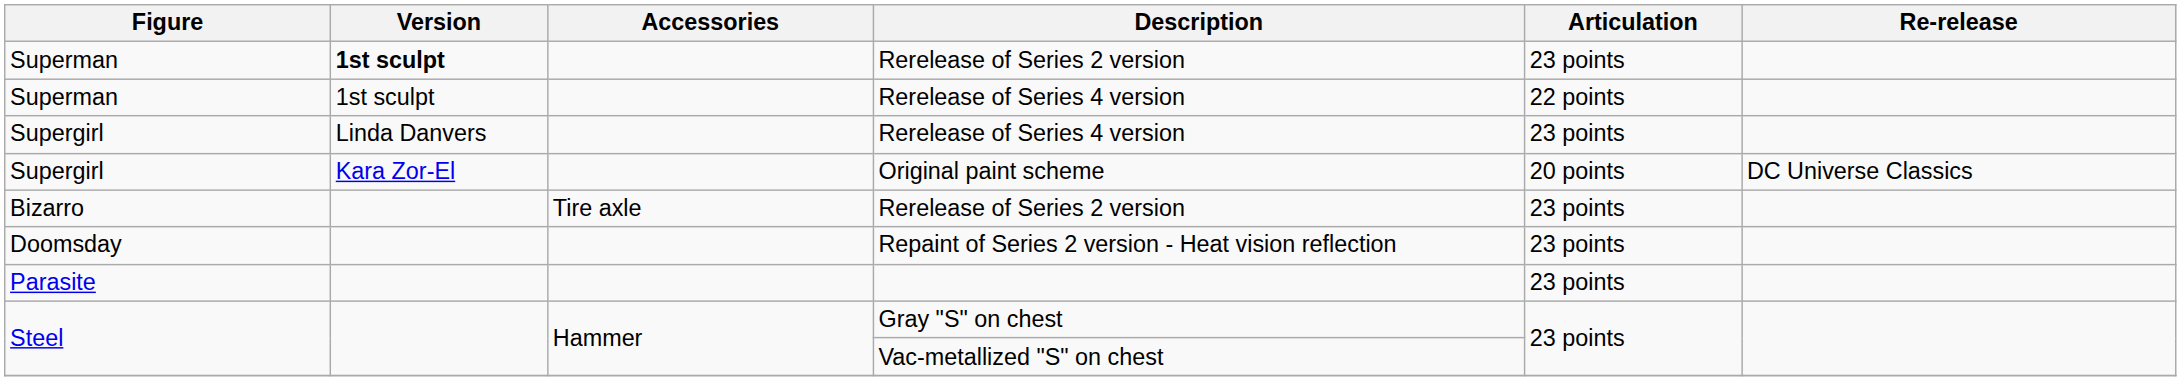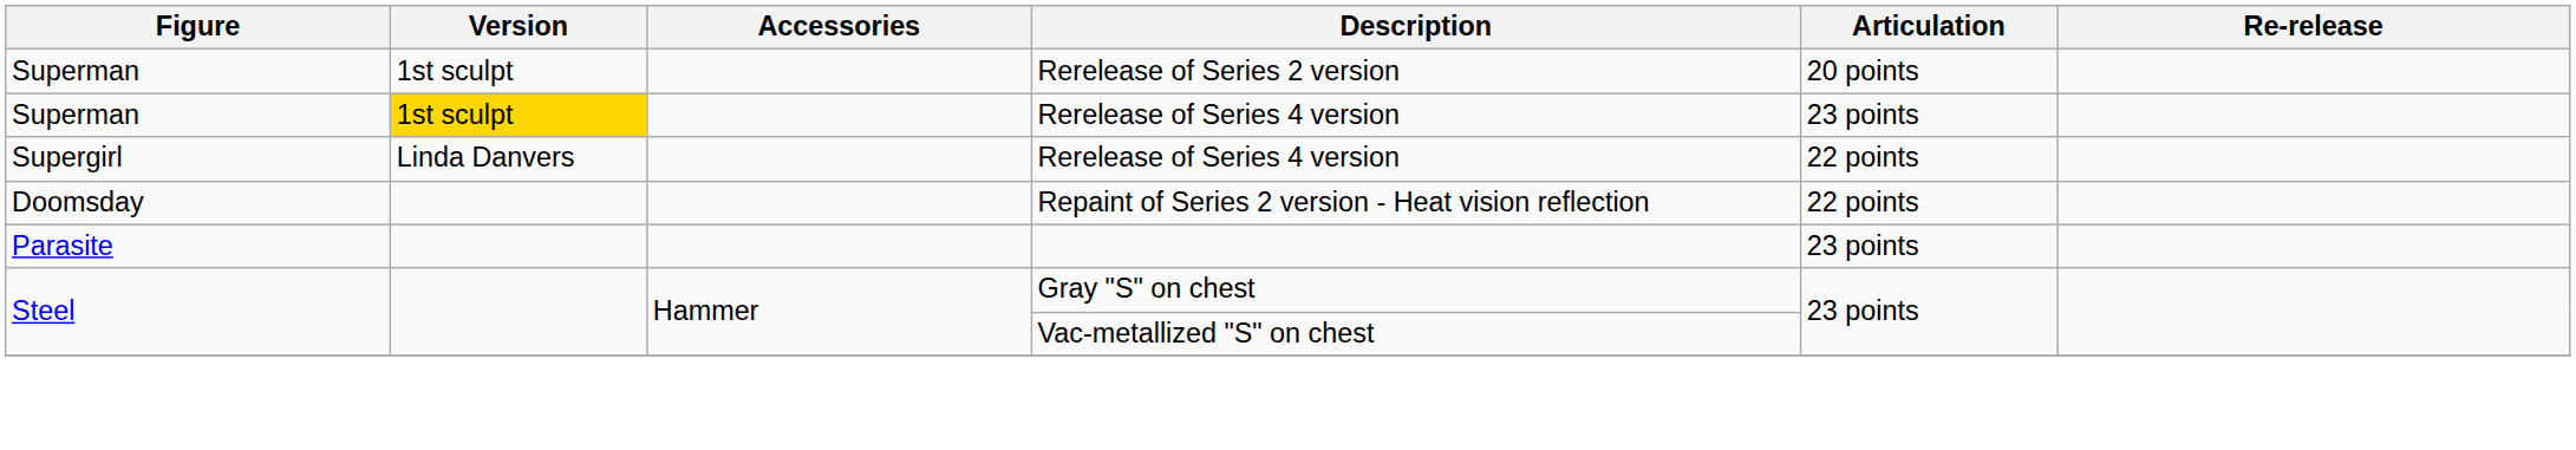 <table class="wikitable" width="75%">
 <tr>
 <th width=15%><strong>Figure</strong></th>
 <th width=10%><strong>Version</strong></th>
 <th width=15%><strong>Accessories</strong></th>
 <th width=30%><strong>Description</strong></th>
 <th width=10%><strong>Articulation</strong></th>
 <th width=20%><strong>Re-release</strong></th>
 </tr>
 <tr>
 <td>Superman</td>
-<td><strong>1st sculpt</strong></td>
+<td>1st sculpt</td>
 <td></td>
 <td>Rerelease of Series 2 version</td>
-<td>23 points</td>
+<td>20 points</td>
 <td></td>
 </tr>
 <tr>
 <td>Superman</td>
-<td>1st sculpt</td>
+<td style="background: gold;">1st sculpt</td>
 <td></td>
 <td>Rerelease of Series 4 version</td>
-<td>22 points</td>
+<td>23 points</td>
 <td></td>
 </tr>
 <tr>
 <td>Supergirl</td>
 <td>Linda Danvers</td>
 <td></td>
 <td>Rerelease of Series 4 version</td>
-<td>23 points</td>
-<td></td>
-</tr>
-<tr>
-<td>Supergirl</td>
-<td><a href='#'>Kara Zor-El</a></td>
-<td></td>
-<td>Original paint scheme</td>
-<td>20 points</td>
-<td>DC Universe Classics</td>
-</tr>
-<tr>
-<td>Bizarro</td>
-<td></td>
-<td>Tire axle</td>
-<td>Rerelease of Series 2 version</td>
-<td>23 points</td>
+<td>22 points</td>
 <td></td>
 </tr>
 <tr>
 <td>Doomsday</td>
 <td></td>
 <td></td>
 <td>Repaint of Series 2 version - Heat vision reflection</td>
-<td>23 points</td>
+<td>22 points</td>
 <td></td>
 </tr>
 <tr>
 <td><a href='#'>Parasite</a></td>
 <td></td>
 <td></td>
 <td></td>
 <td>23 points</td>
 <td></td>
 </tr>
 <tr>
 <td rowspan=2><a href='#'>Steel</a></td>
 <td rowspan=2></td>
 <td rowspan=2>Hammer</td>
 <td>Gray "S" on chest</td>
 <td rowspan=2>23 points</td>
 <td rowspan=2></td>
 </tr>
 <tr>
 <td>Vac-metallized "S" on chest</td>
 </tr>
 <tr>
 </tr>
 </table>
